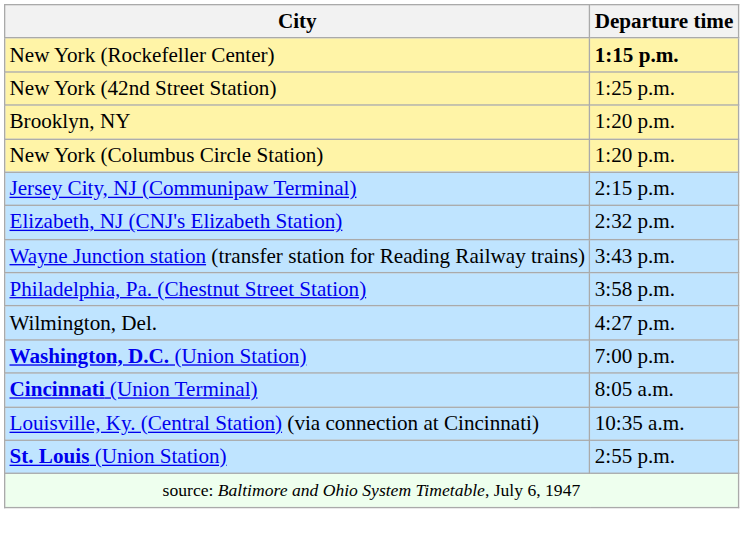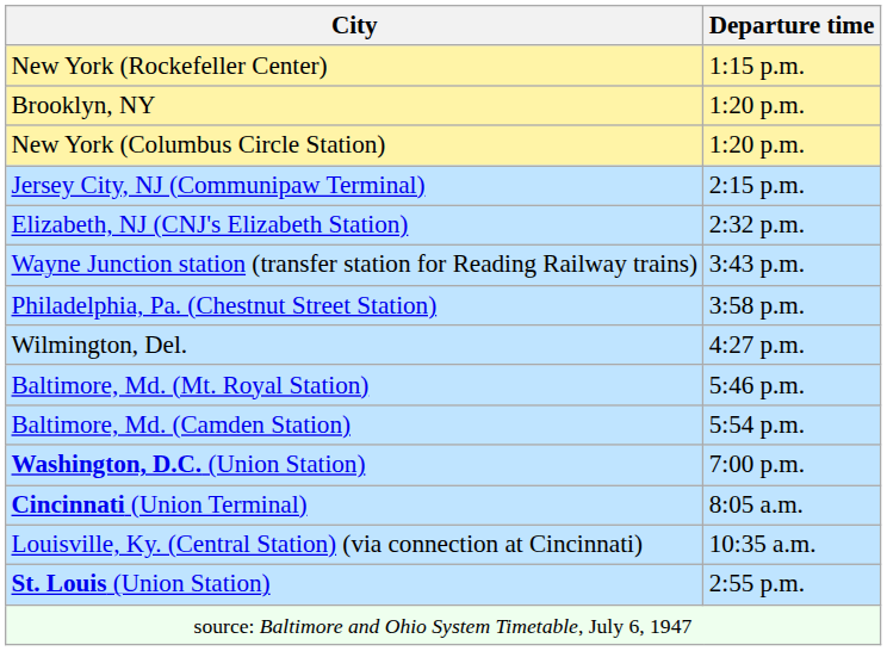 <table class="wikitable">
 <tr>
 <th>City</th>
 <th>Departure time</th>
 </tr>
 <tr style="background-color:#FFF4A7">
 <td>New York (Rockefeller Center)</td>
-<td><strong>1:15 p.m.</strong></td>
-</tr>
-<tr style="background-color:#FFF4A7">
-<td>New York (42nd Street Station)</td>
-<td>1:25 p.m.</td>
+<td>1:15 p.m.</td>
 </tr>
 <tr style="background-color:#FFF4A7">
 <td>Brooklyn, NY</td>
 <td>1:20 p.m.</td>
 </tr>
 <tr style="background-color:#FFF4A7">
 <td>New York (Columbus Circle Station)</td>
 <td>1:20 p.m.</td>
 </tr>
 <tr style="background-color:#BFE4FF">
 <td><a href='#'>Jersey City, NJ (Communipaw Terminal)</a></td>
 <td>2:15 p.m.</td>
 </tr>
 <tr style="background-color:#BFE4FF">
 <td><a href='#'>Elizabeth, NJ (CNJ's Elizabeth Station)</a></td>
 <td>2:32 p.m.</td>
 </tr>
 <tr style="background-color:#BFE4FF">
 <td><a href='#'>Wayne Junction station</a> (transfer station for Reading Railway trains)</td>
 <td>3:43 p.m.</td>
 </tr>
 <tr style="background-color:#BFE4FF">
 <td><a href='#'>Philadelphia, Pa. (Chestnut Street Station)</a></td>
 <td>3:58 p.m.</td>
 </tr>
 <tr style="background-color:#BFE4FF">
 <td>Wilmington, Del.</td>
 <td>4:27 p.m.</td>
 </tr>
 <tr style="background-color:#BFE4FF">
+<td><a href='#'>Baltimore, Md. (Mt. Royal Station)</a></td>
+<td>5:46 p.m.</td>
+</tr>
+<tr style="background-color:#BFE4FF">
+<td><a href='#'>Baltimore, Md. (Camden Station)</a></td>
+<td>5:54 p.m.</td>
+</tr>
+<tr style="background-color:#BFE4FF">
 <td><a href='#'><strong>Washington, D.C.</strong> (Union Station)</a></td>
 <td>7:00 p.m.</td>
 </tr>
 <tr style="background-color:#BFE4FF">
 <td><a href='#'><strong>Cincinnati</strong> (Union Terminal)</a></td>
 <td>8:05 a.m.</td>
 </tr>
 <tr style="background-color:#BFE4FF">
 <td><a href='#'>Louisville, Ky. (Central Station)</a> (via connection at Cincinnati)</td>
 <td>10:35 a.m.</td>
 </tr>
 <tr style="background-color:#BFE4FF">
 <td><a href='#'><strong>St. Louis</strong> (Union Station)</a></td>
 <td>2:55 p.m.</td>
 </tr>
 <tr align="center" bgcolor=#eeffee>
 <td colspan="2"><small>source: <em>Baltimore and Ohio System Timetable</em>, July 6, 1947</small></td>
 </tr>
 </table>
